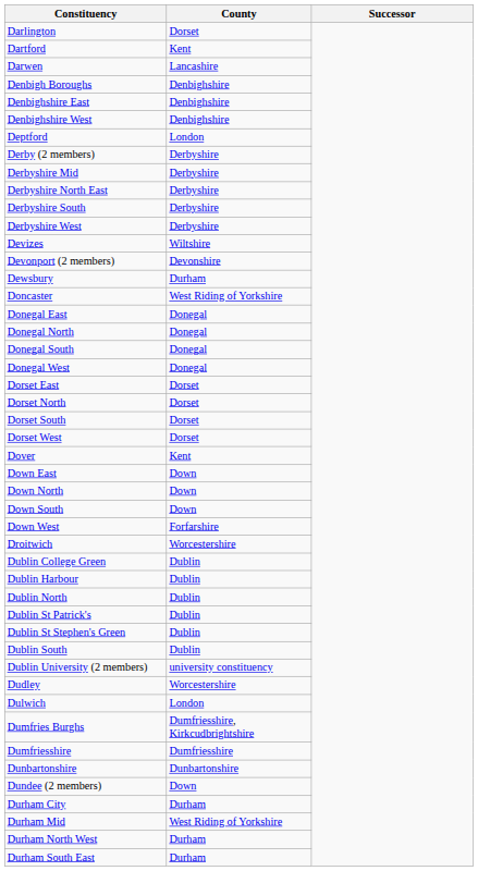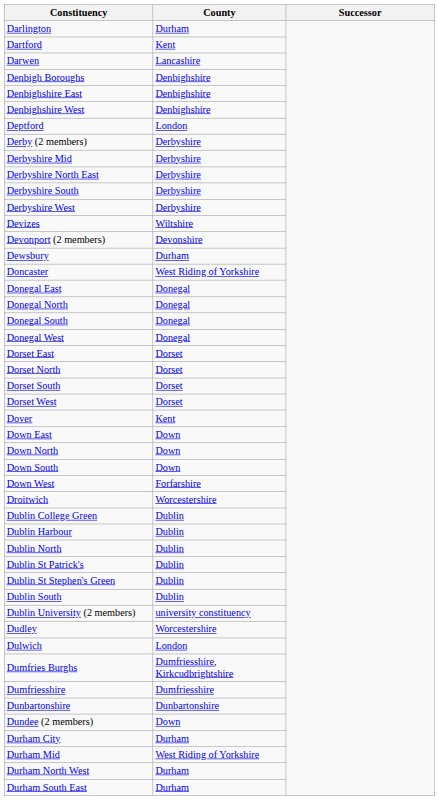 <table class="wikitable">
 <tr>
 <th width="225px">Constituency</th>
 <th width="200px">County</th>
 <th width="225px">Successor</th>
 </tr>
 <tr>
 <td><a href='#'>Darlington</a></td>
-<td><a href='#'>Dorset</a></td>
+<td><a href='#'>Durham</a></td>
 </tr>
 <tr>
 <td><a href='#'>Dartford</a></td>
 <td><a href='#'>Kent</a></td>
 </tr>
 <tr>
 <td><a href='#'>Darwen</a></td>
 <td><a href='#'>Lancashire</a></td>
 </tr>
 <tr>
 <td><a href='#'>Denbigh Boroughs</a></td>
 <td><a href='#'>Denbighshire</a></td>
 </tr>
 <tr>
 <td><a href='#'>Denbighshire East</a></td>
 <td><a href='#'>Denbighshire</a></td>
 </tr>
 <tr>
 <td><a href='#'>Denbighshire West</a></td>
 <td><a href='#'>Denbighshire</a></td>
 </tr>
 <tr>
 <td><a href='#'>Deptford</a></td>
 <td><a href='#'>London</a></td>
 </tr>
 <tr>
 <td><a href='#'>Derby</a> (2 members)</td>
 <td><a href='#'>Derbyshire</a></td>
 </tr>
 <tr>
 <td><a href='#'>Derbyshire Mid</a></td>
 <td><a href='#'>Derbyshire</a></td>
 </tr>
 <tr>
 <td><a href='#'>Derbyshire North East</a></td>
 <td><a href='#'>Derbyshire</a></td>
 </tr>
 <tr>
 <td><a href='#'>Derbyshire South</a></td>
 <td><a href='#'>Derbyshire</a></td>
 </tr>
 <tr>
 <td><a href='#'>Derbyshire West</a></td>
 <td><a href='#'>Derbyshire</a></td>
 </tr>
 <tr>
 <td><a href='#'>Devizes</a></td>
 <td><a href='#'>Wiltshire</a></td>
 </tr>
 <tr>
 <td><a href='#'>Devonport</a> (2 members)</td>
 <td><a href='#'>Devonshire</a></td>
 </tr>
 <tr>
 <td><a href='#'>Dewsbury</a></td>
 <td><a href='#'>Durham</a></td>
 </tr>
 <tr>
 <td><a href='#'>Doncaster</a></td>
 <td><a href='#'>West Riding of Yorkshire</a></td>
 </tr>
 <tr>
 <td><a href='#'>Donegal East</a></td>
 <td><a href='#'>Donegal</a></td>
 </tr>
 <tr>
 <td><a href='#'>Donegal North</a></td>
 <td><a href='#'>Donegal</a></td>
 </tr>
 <tr>
 <td><a href='#'>Donegal South</a></td>
 <td><a href='#'>Donegal</a></td>
 </tr>
 <tr>
 <td><a href='#'>Donegal West</a></td>
 <td><a href='#'>Donegal</a></td>
 </tr>
 <tr>
 <td><a href='#'>Dorset East</a></td>
 <td><a href='#'>Dorset</a></td>
 </tr>
 <tr>
 <td><a href='#'>Dorset North</a></td>
 <td><a href='#'>Dorset</a></td>
 </tr>
 <tr>
 <td><a href='#'>Dorset South</a></td>
 <td><a href='#'>Dorset</a></td>
 </tr>
 <tr>
 <td><a href='#'>Dorset West</a></td>
 <td><a href='#'>Dorset</a></td>
 </tr>
 <tr>
 <td><a href='#'>Dover</a></td>
 <td><a href='#'>Kent</a></td>
 </tr>
 <tr>
 <td><a href='#'>Down East</a></td>
 <td><a href='#'>Down</a></td>
 </tr>
 <tr>
 <td><a href='#'>Down North</a></td>
 <td><a href='#'>Down</a></td>
 </tr>
 <tr>
 <td><a href='#'>Down South</a></td>
 <td><a href='#'>Down</a></td>
 </tr>
 <tr>
 <td><a href='#'>Down West</a></td>
 <td><a href='#'>Forfarshire</a></td>
 </tr>
 <tr>
 <td><a href='#'>Droitwich</a></td>
 <td><a href='#'>Worcestershire</a></td>
 </tr>
 <tr>
 <td><a href='#'>Dublin College Green</a></td>
 <td><a href='#'>Dublin</a></td>
 </tr>
 <tr>
 <td><a href='#'>Dublin Harbour</a></td>
 <td><a href='#'>Dublin</a></td>
 </tr>
 <tr>
 <td><a href='#'>Dublin North</a></td>
 <td><a href='#'>Dublin</a></td>
 </tr>
 <tr>
 <td><a href='#'>Dublin St Patrick's</a></td>
 <td><a href='#'>Dublin</a></td>
 </tr>
 <tr>
 <td><a href='#'>Dublin St Stephen's Green</a></td>
 <td><a href='#'>Dublin</a></td>
 </tr>
 <tr>
 <td><a href='#'>Dublin South</a></td>
 <td><a href='#'>Dublin</a></td>
 </tr>
 <tr>
 <td><a href='#'>Dublin University</a> (2 members)</td>
 <td><a href='#'>university constituency</a></td>
 </tr>
 <tr>
 <td><a href='#'>Dudley</a></td>
 <td><a href='#'>Worcestershire</a></td>
 </tr>
 <tr>
 <td><a href='#'>Dulwich</a></td>
 <td><a href='#'>London</a></td>
 </tr>
 <tr>
 <td><a href='#'>Dumfries Burghs</a></td>
 <td><a href='#'>Dumfriesshire</a>, <a href='#'>Kirkcudbrightshire</a></td>
 </tr>
 <tr>
 <td><a href='#'>Dumfriesshire</a></td>
 <td><a href='#'>Dumfriesshire</a></td>
 </tr>
 <tr>
 <td><a href='#'>Dunbartonshire</a></td>
 <td><a href='#'>Dunbartonshire</a></td>
 </tr>
 <tr>
 <td><a href='#'>Dundee</a> (2 members)</td>
 <td><a href='#'>Down</a></td>
 </tr>
 <tr>
 <td><a href='#'>Durham City</a></td>
 <td><a href='#'>Durham</a></td>
 </tr>
 <tr>
 <td><a href='#'>Durham Mid</a></td>
 <td><a href='#'>West Riding of Yorkshire</a></td>
 </tr>
 <tr>
 <td><a href='#'>Durham North West</a></td>
 <td><a href='#'>Durham</a></td>
 </tr>
 <tr>
 <td><a href='#'>Durham South East</a></td>
 <td><a href='#'>Durham</a></td>
 </tr>
 </table>
